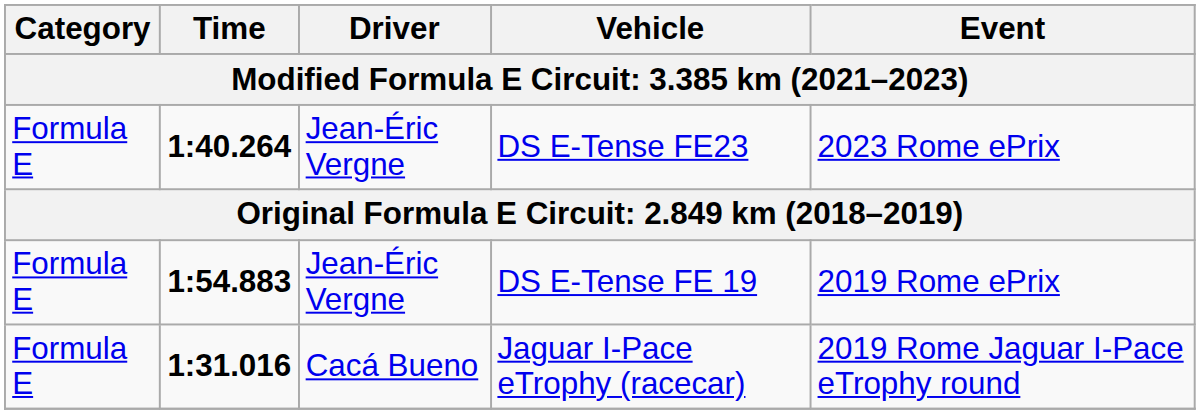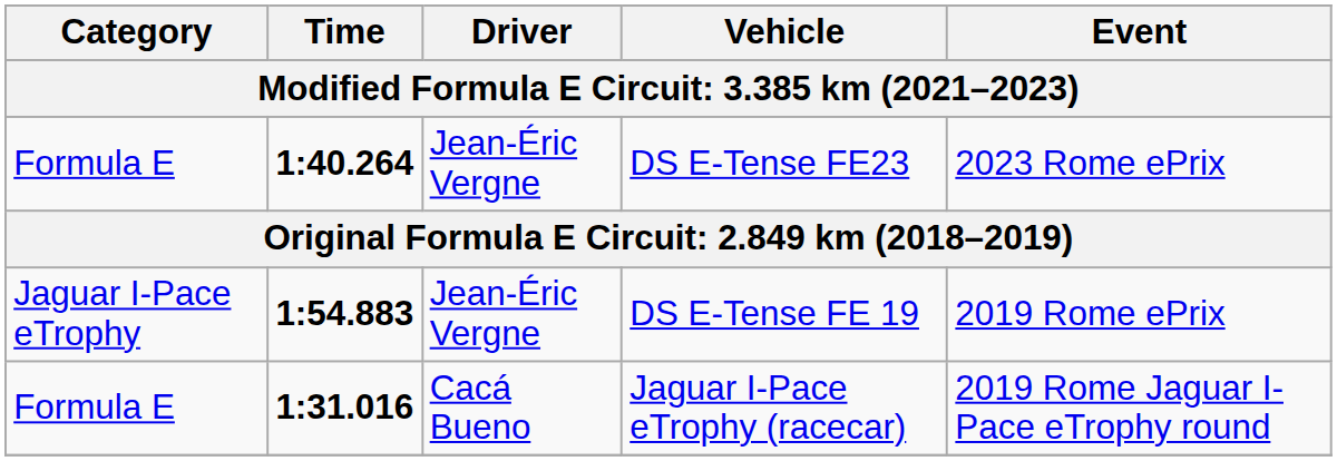 <table class="wikitable">
 <tr>
 <th>Category</th>
 <th>Time</th>
 <th>Driver</th>
 <th>Vehicle</th>
 <th>Event</th>
 </tr>
 <tr>
 <th colspan=5>Modified Formula E Circuit: 3.385 km (2021–2023)</th>
 </tr>
 <tr>
 <td><a href='#'>Formula E</a></td>
 <td><strong>1:40.264</strong></td>
 <td><a href='#'>Jean-Éric Vergne</a></td>
 <td><a href='#'>DS E-Tense FE23</a></td>
 <td><a href='#'>2023 Rome ePrix</a></td>
 </tr>
 <tr>
 <th colspan=5>Original Formula E Circuit: 2.849 km (2018–2019)</th>
 </tr>
 <tr>
-<td><a href='#'>Formula E</a></td>
+<td><a href='#'>Jaguar I-Pace eTrophy</a></td>
 <td><strong>1:54.883</strong></td>
 <td><a href='#'>Jean-Éric Vergne</a></td>
 <td><a href='#'>DS E-Tense FE 19</a></td>
 <td><a href='#'>2019 Rome ePrix</a></td>
 </tr>
 <tr>
 <td><a href='#'>Formula E</a></td>
 <td><strong>1:31.016</strong></td>
 <td><a href='#'>Cacá Bueno</a></td>
 <td><a href='#'>Jaguar I-Pace eTrophy (racecar)</a></td>
 <td><a href='#'>2019 Rome Jaguar I-Pace eTrophy round</a></td>
 </tr>
 <tr>
 </tr>
 </table>
